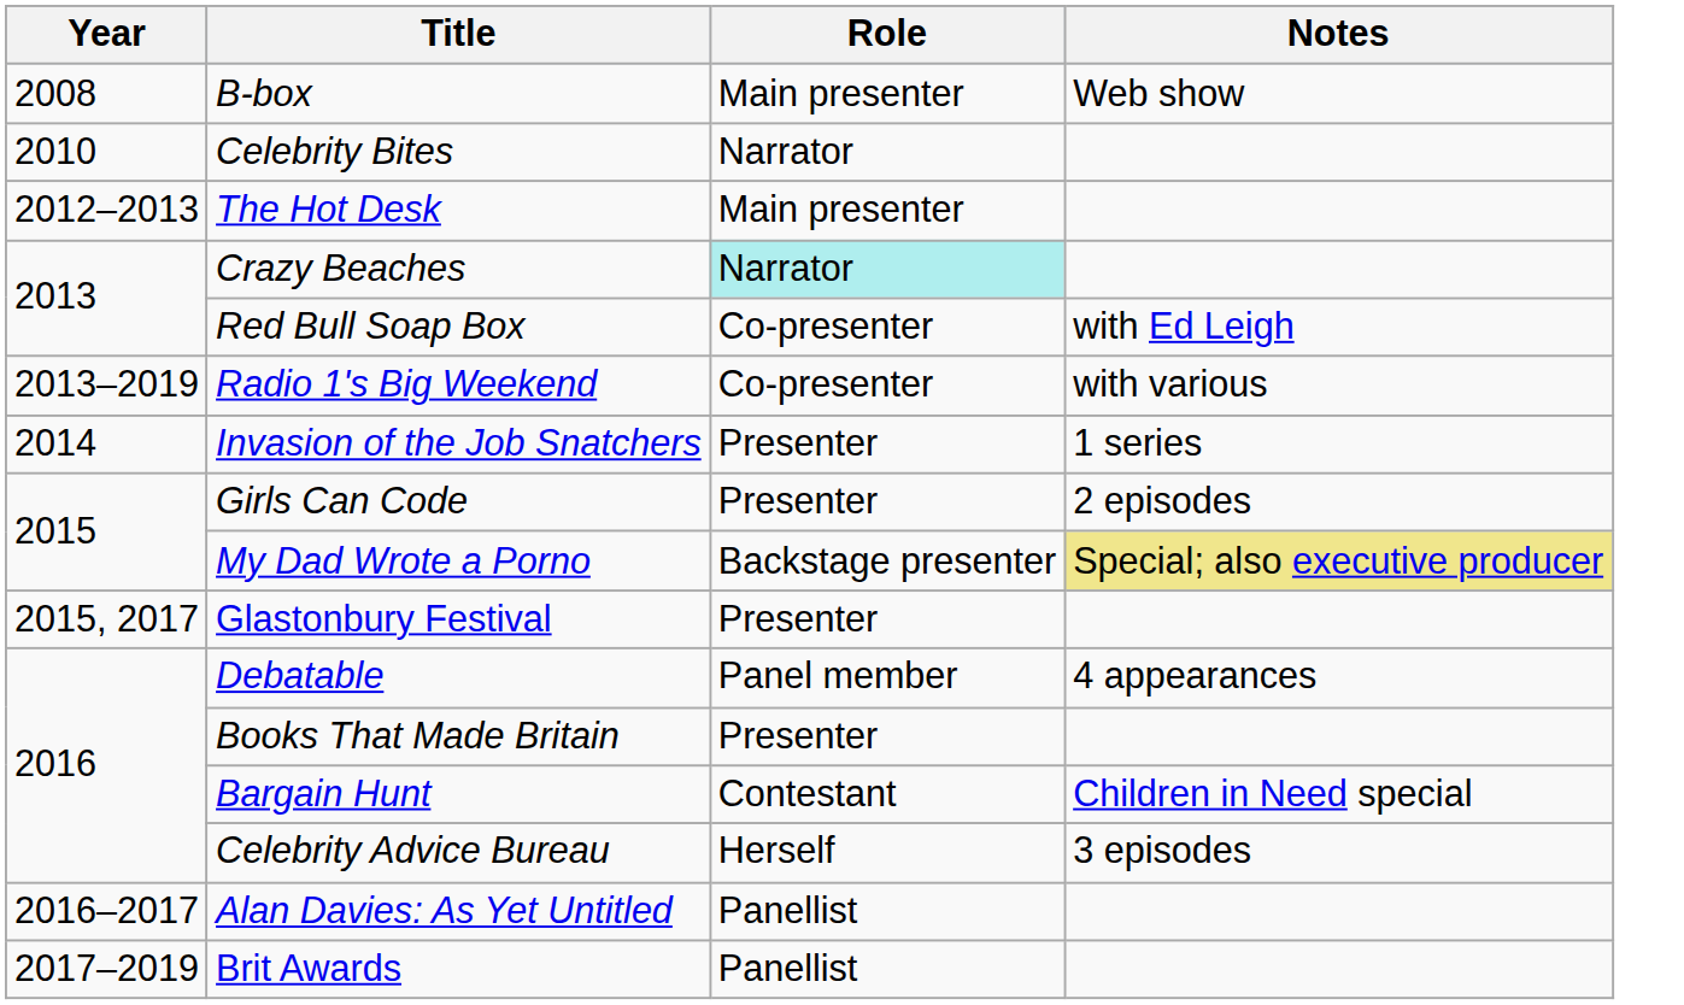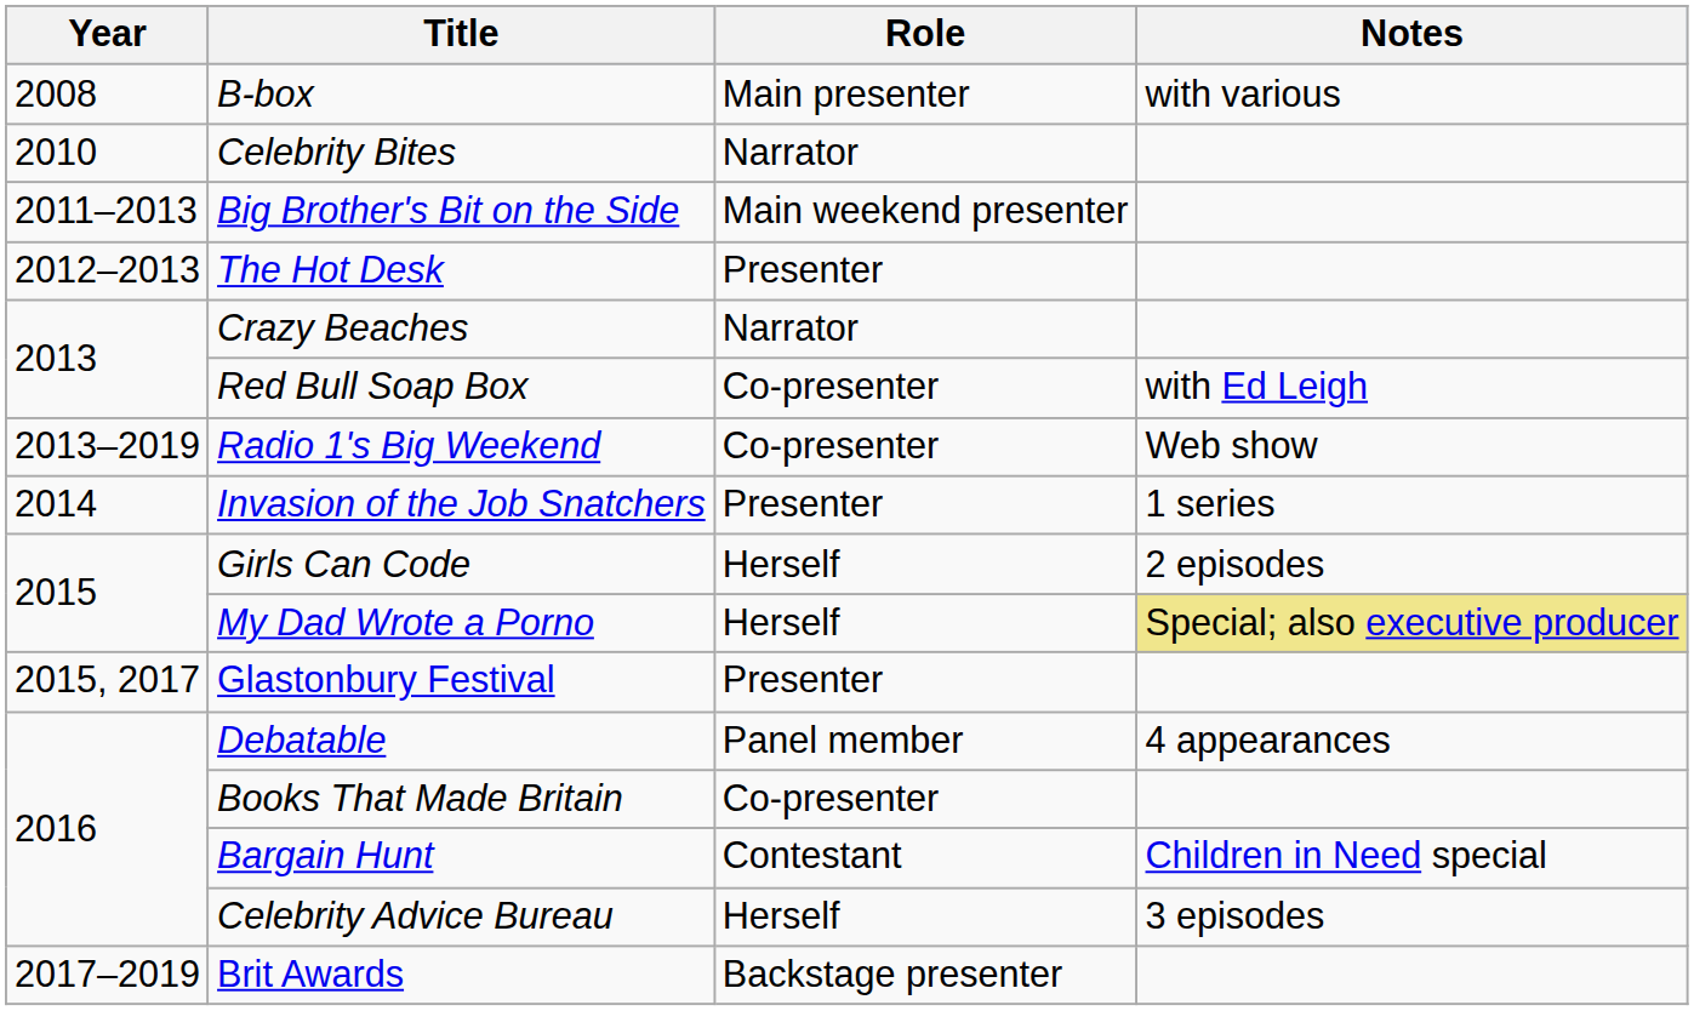 <table class="wikitable sortable">
 <tr style="background:#b0c4de; text-align:center;">
 <th>Year</th>
 <th>Title</th>
 <th>Role</th>
 <th>Notes</th>
 </tr>
 <tr>
 <td>2008</td>
 <td><em>B-box </em></td>
 <td>Main presenter</td>
-<td>Web show</td>
+<td>with various</td>
 </tr>
 <tr>
 <td>2010</td>
 <td><em>Celebrity Bites</em></td>
 <td>Narrator</td>
 <td></td>
 </tr>
 <tr>
+<td>2011–2013</td>
+<td><em><a href='#'>Big Brother's Bit on the Side</a></em></td>
+<td>Main weekend presenter</td>
+<td></td>
+</tr>
+<tr>
 <td>2012–2013</td>
 <td><em><a href='#'>The Hot Desk</a></em></td>
-<td>Main presenter</td>
+<td>Presenter</td>
 <td></td>
 </tr>
 <tr>
 <td rowspan="2">2013</td>
 <td><em>Crazy Beaches</em></td>
-<td style="background: paleturquoise;">Narrator</td>
+<td>Narrator</td>
 <td></td>
 </tr>
 <tr>
 <td><em>Red Bull Soap Box</em></td>
 <td>Co-presenter</td>
 <td>with <a href='#'>Ed Leigh</a></td>
 </tr>
 <tr>
 <td>2013–2019</td>
 <td><em><a href='#'>Radio 1's Big Weekend</a></em></td>
 <td>Co-presenter</td>
-<td>with various</td>
+<td>Web show</td>
 </tr>
 <tr>
 <td>2014</td>
 <td><em><a href='#'>Invasion of the Job Snatchers</a></em></td>
 <td>Presenter</td>
 <td>1 series</td>
 </tr>
 <tr>
 <td rowspan="2">2015</td>
 <td><em>Girls Can Code</em></td>
-<td>Presenter</td>
+<td>Herself</td>
 <td>2 episodes</td>
 </tr>
 <tr>
 <td><em><a href='#'>My Dad Wrote a Porno</a></em></td>
-<td>Backstage presenter</td>
+<td>Herself</td>
 <td style="background: khaki;">Special; also <a href='#'>executive producer</a></td>
 </tr>
 <tr>
 <td>2015, 2017</td>
 <td><a href='#'>Glastonbury Festival</a></td>
 <td>Presenter</td>
 <td></td>
 </tr>
 <tr>
 <td rowspan="4">2016</td>
 <td><em><a href='#'>Debatable</a></em></td>
 <td>Panel member</td>
 <td>4 appearances</td>
 </tr>
 <tr>
 <td><em>Books That Made Britain</em></td>
-<td>Presenter</td>
+<td>Co-presenter</td>
 <td></td>
 </tr>
 <tr>
 <td><em><a href='#'>Bargain Hunt</a></em></td>
 <td>Contestant</td>
 <td><a href='#'>Children in Need</a> special</td>
 </tr>
 <tr>
 <td><em>Celebrity Advice Bureau</em></td>
 <td>Herself</td>
 <td>3 episodes</td>
 </tr>
 <tr>
-<td>2016–2017</td>
-<td><em><a href='#'>Alan Davies: As Yet Untitled</a></em></td>
-<td>Panellist</td>
-<td></td>
-</tr>
-<tr>
 <td>2017–2019</td>
 <td><a href='#'>Brit Awards</a></td>
-<td>Panellist</td>
+<td>Backstage presenter</td>
 <td></td>
 </tr>
 </table>
